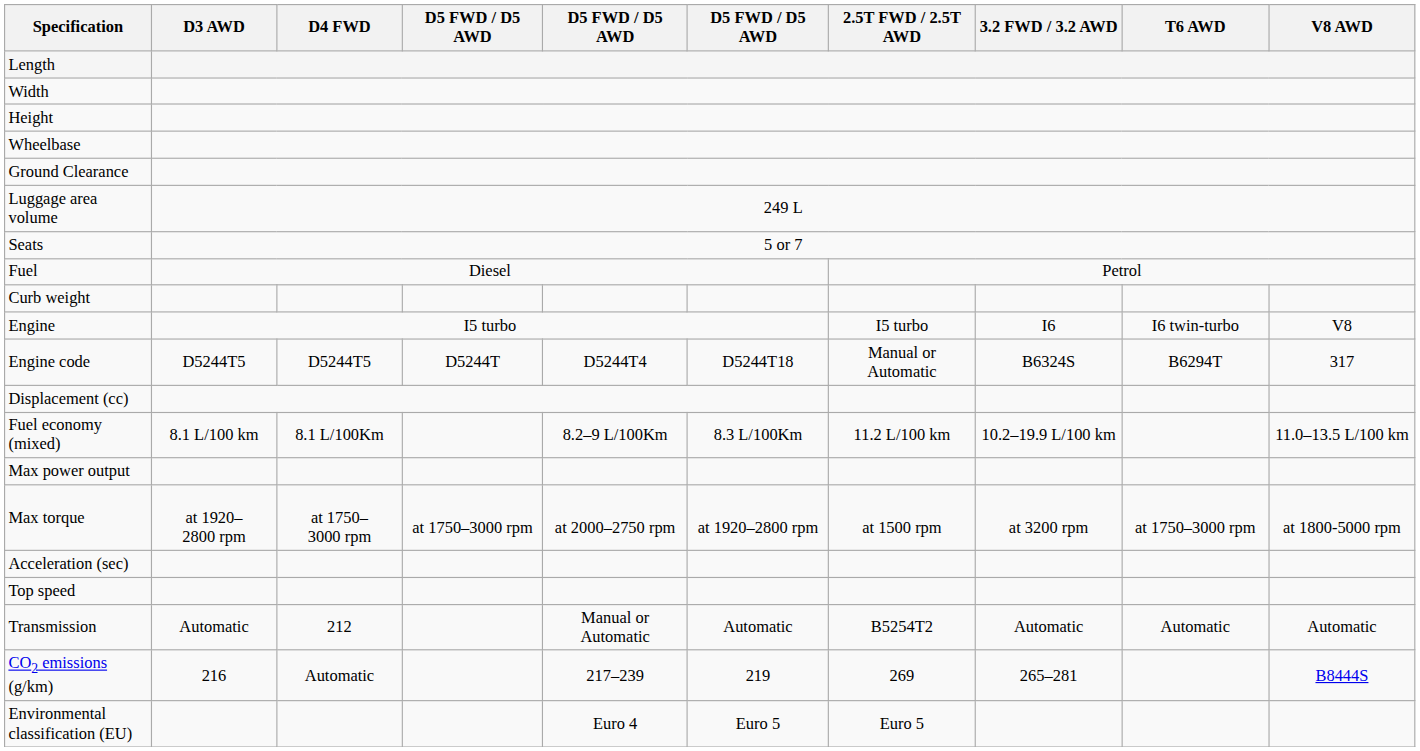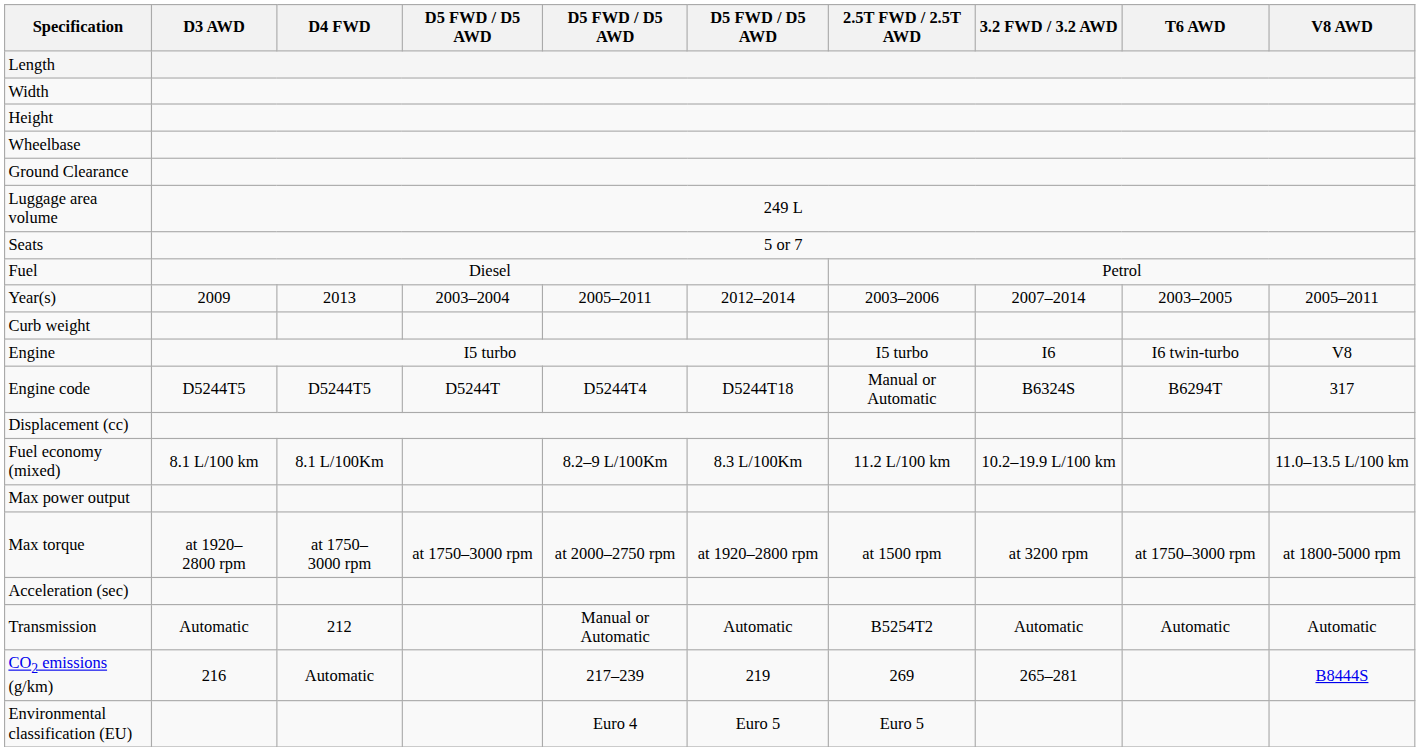 <table class="wikitable" style="text-align:center; font-size:91%;" cellpadding="0">
 <tr style="text-align:center; background:#efefef;">
 <th width="123">Specification</th>
 <th>D3 AWD</th>
 <th>D4 FWD</th>
 <th>D5 FWD / D5 AWD</th>
 <th>D5 FWD / D5 AWD</th>
 <th>D5 FWD / D5 AWD</th>
 <th width="123">2.5T FWD / 2.5T AWD</th>
 <th width="123">3.2 FWD / 3.2 AWD</th>
 <th width="123">T6 AWD</th>
 <th width="123">V8 AWD</th>
 </tr>
 <tr style="text-align:center; background:#f5f5f5;">
 <td style="text-align:left;">Length</td>
 <td colspan="9"></td>
 </tr>
 <tr>
 <td style="text-align:left;">Width</td>
 <td colspan="9"></td>
 </tr>
 <tr>
 <td style="text-align:left;">Height</td>
 <td colspan="9"></td>
 </tr>
 <tr>
 <td style="text-align:left;">Wheelbase</td>
 <td colspan="9"></td>
 </tr>
 <tr>
 <td style="text-align:left;">Ground Clearance</td>
 <td colspan="9"></td>
 </tr>
 <tr>
 <td style="text-align:left;">Luggage area volume</td>
 <td colspan="9">249 L</td>
 </tr>
 <tr>
 <td style="text-align:left;">Seats</td>
 <td colspan="9">5 or 7</td>
 </tr>
 <tr>
 <td style="text-align:left;">Fuel</td>
 <td colspan=5>Diesel</td>
 <td colspan=4>Petrol</td>
+</tr>
+<tr>
+<td style="text-align:left;">Year(s)</td>
+<td>2009</td>
+<td>2013</td>
+<td>2003–2004</td>
+<td>2005–2011</td>
+<td>2012–2014</td>
+<td>2003–2006</td>
+<td>2007–2014</td>
+<td>2003–2005</td>
+<td>2005–2011</td>
 </tr>
 <tr>
 <td style="text-align:left;">Curb weight</td>
 <td></td>
 <td></td>
 <td></td>
 <td></td>
 <td></td>
 <td></td>
 <td></td>
 <td></td>
 <td></td>
 </tr>
 <tr>
 <td style="text-align:left;">Engine</td>
 <td colspan=5>I5 turbo</td>
 <td>I5 turbo</td>
 <td>I6</td>
 <td>I6 twin-turbo</td>
 <td>V8</td>
 </tr>
 <tr>
 <td style="text-align:left;">Engine code</td>
 <td>D5244T5</td>
 <td>D5244T5</td>
 <td>D5244T</td>
 <td>D5244T4</td>
 <td>D5244T18</td>
 <td>Manual or Automatic</td>
 <td>B6324S</td>
 <td>B6294T</td>
 <td>317</td>
 </tr>
 <tr>
 <td style="text-align:left;">Displacement (cc)</td>
 <td colspan=5></td>
 <td></td>
 <td></td>
 <td></td>
 <td></td>
 </tr>
 <tr>
 <td style="text-align:left;">Fuel economy (mixed)</td>
 <td>8.1 L/100 km</td>
 <td>8.1 L/100Km</td>
 <td></td>
 <td>8.2–9 L/100Km</td>
 <td>8.3 L/100Km</td>
 <td>11.2 L/100 km</td>
 <td>10.2–19.9 L/100 km</td>
 <td></td>
 <td>11.0–13.5 L/100 km</td>
 </tr>
 <tr>
 <td style="text-align:left;">Max power output</td>
 <td></td>
 <td></td>
 <td></td>
 <td></td>
 <td></td>
 <td></td>
 <td></td>
 <td></td>
 <td></td>
 </tr>
 <tr>
 <td style="text-align:left;">Max torque</td>
 <td><br>at 1920–2800 rpm</td>
 <td><br>at 1750–3000 rpm</td>
 <td><br>at 1750–3000 rpm</td>
 <td><br>at 2000–2750 rpm</td>
 <td><br>at 1920–2800 rpm</td>
 <td><br>at 1500 rpm</td>
 <td><br>at 3200 rpm</td>
 <td><br>at 1750–3000 rpm</td>
 <td><br>at 1800-5000 rpm</td>
 </tr>
 <tr>
 <td style="text-align:left;">Acceleration  (sec)</td>
 <td></td>
 <td></td>
 <td></td>
 <td></td>
 <td></td>
 <td></td>
 <td></td>
 <td></td>
 <td></td>
 </tr>
 <tr>
-<td style="text-align:left;">Top speed</td>
-<td></td>
-<td></td>
-<td></td>
-<td></td>
-<td></td>
-<td></td>
-<td></td>
-<td></td>
-<td></td>
-</tr>
-<tr>
 <td style="text-align:left;">Transmission</td>
 <td>Automatic</td>
 <td>212</td>
 <td></td>
 <td>Manual or Automatic</td>
 <td>Automatic</td>
 <td>B5254T2</td>
 <td>Automatic</td>
 <td>Automatic</td>
 <td>Automatic</td>
 </tr>
 <tr>
 <td style="text-align:left;"><a href='#'>CO<sub>2</sub> emissions</a> (g/km)</td>
 <td>216</td>
 <td>Automatic</td>
 <td></td>
 <td>217–239</td>
 <td>219</td>
 <td>269</td>
 <td>265–281</td>
 <td></td>
 <td><a href='#'>B8444S</a></td>
 </tr>
 <tr>
 <td style="text-align:left;">Environmental classification (EU)</td>
 <td></td>
 <td></td>
 <td></td>
 <td>Euro 4</td>
 <td>Euro 5</td>
 <td>Euro 5</td>
 <td></td>
 <td></td>
 <td></td>
 </tr>
 </table>
